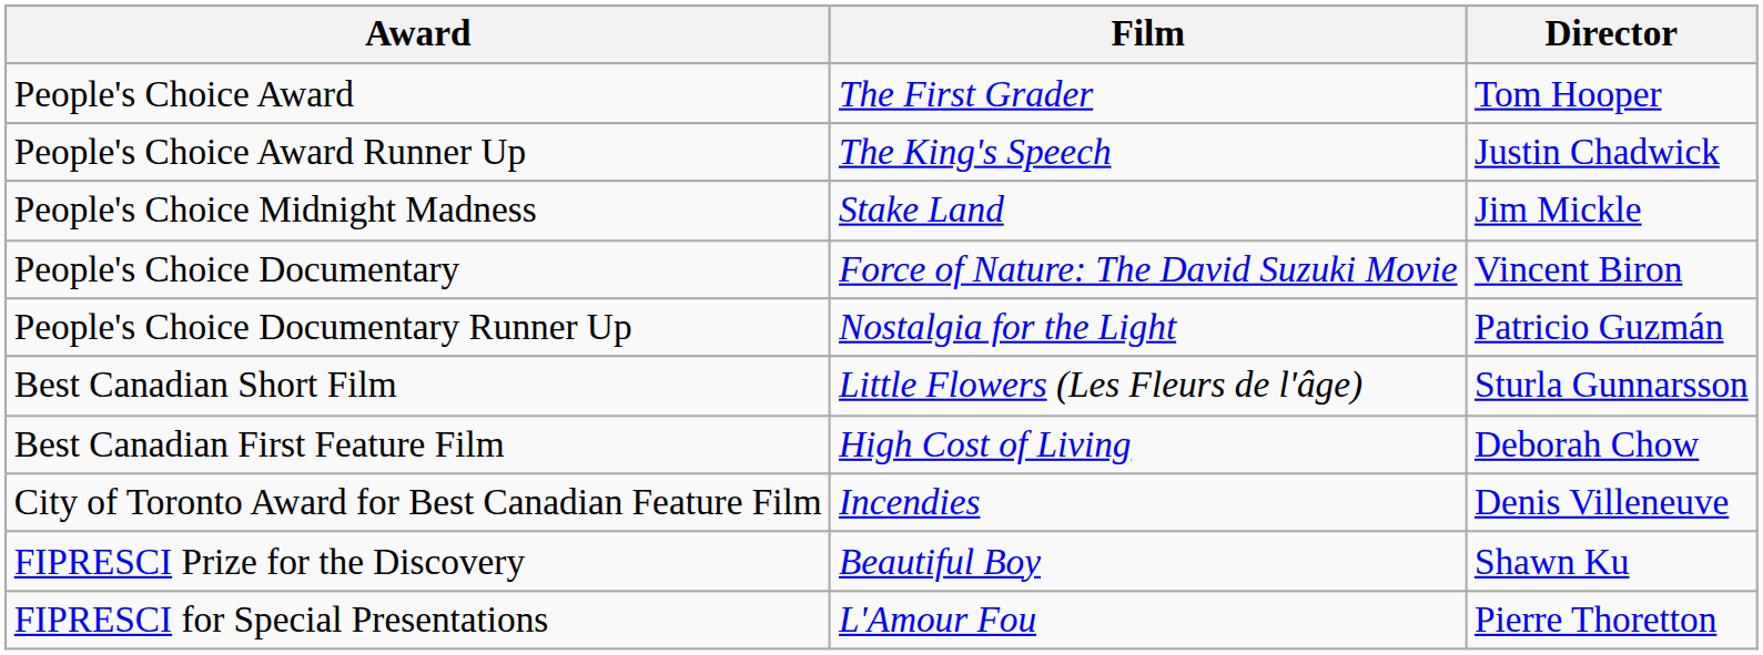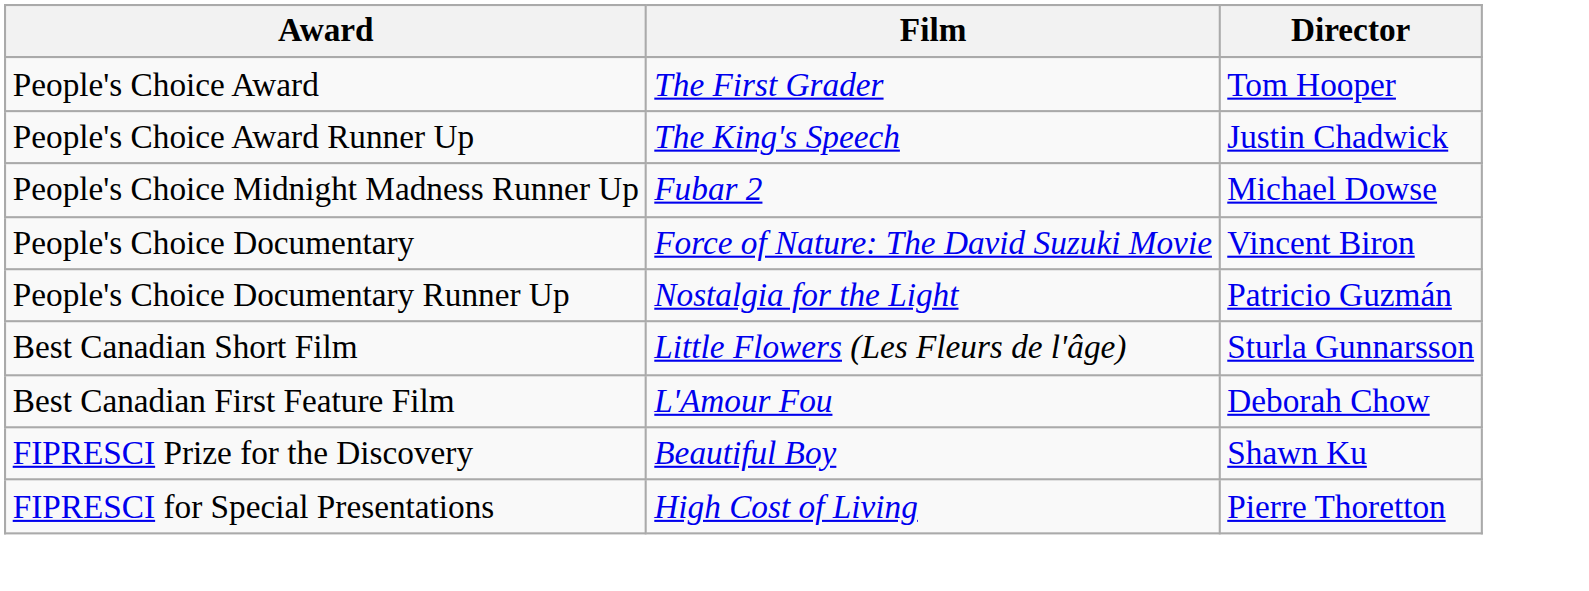 <table class="wikitable">
 <tr>
 <th>Award</th>
 <th>Film</th>
 <th>Director</th>
 </tr>
 <tr>
 <td>People's Choice Award</td>
 <td><em><a href='#'>The First Grader</a></em></td>
 <td><a href='#'>Tom Hooper</a></td>
 </tr>
 <tr>
 <td>People's Choice Award Runner Up</td>
 <td><em><a href='#'>The King's Speech</a></em></td>
 <td><a href='#'>Justin Chadwick</a></td>
 </tr>
 <tr>
-<td>People's Choice Midnight Madness</td>
-<td><em><a href='#'>Stake Land</a></em></td>
-<td><a href='#'>Jim Mickle</a></td>
+<td>People's Choice Midnight Madness Runner Up</td>
+<td><em><a href='#'>Fubar 2</a></em></td>
+<td><a href='#'>Michael Dowse</a></td>
 </tr>
 <tr>
 <td>People's Choice Documentary</td>
 <td><em><a href='#'>Force of Nature: The David Suzuki Movie</a></em></td>
 <td><a href='#'>Vincent Biron</a></td>
 </tr>
 <tr>
 <td>People's Choice Documentary Runner Up</td>
 <td><em><a href='#'>Nostalgia for the Light</a></em></td>
 <td><a href='#'>Patricio Guzmán</a></td>
 </tr>
 <tr>
 <td>Best Canadian Short Film</td>
 <td><em><a href='#'>Little Flowers</a> (Les Fleurs de l'âge)</em></td>
 <td><a href='#'>Sturla Gunnarsson</a></td>
 </tr>
 <tr>
 <td>Best Canadian First Feature Film</td>
-<td><em><a href='#'>High Cost of Living</a></em></td>
+<td><em><a href='#'>L'Amour Fou</a></em></td>
 <td><a href='#'>Deborah Chow</a></td>
-</tr>
-<tr>
-<td>City of Toronto Award for Best Canadian Feature Film</td>
-<td><em><a href='#'>Incendies</a></em></td>
-<td><a href='#'>Denis Villeneuve</a></td>
 </tr>
 <tr>
 <td><a href='#'>FIPRESCI</a> Prize for the Discovery</td>
 <td><em><a href='#'>Beautiful Boy</a></em></td>
 <td><a href='#'>Shawn Ku</a></td>
 </tr>
 <tr>
 <td><a href='#'>FIPRESCI</a> for Special Presentations</td>
-<td><em><a href='#'>L'Amour Fou</a></em></td>
+<td><em><a href='#'>High Cost of Living</a></em></td>
 <td><a href='#'>Pierre Thoretton</a></td>
 </tr>
 </table>
